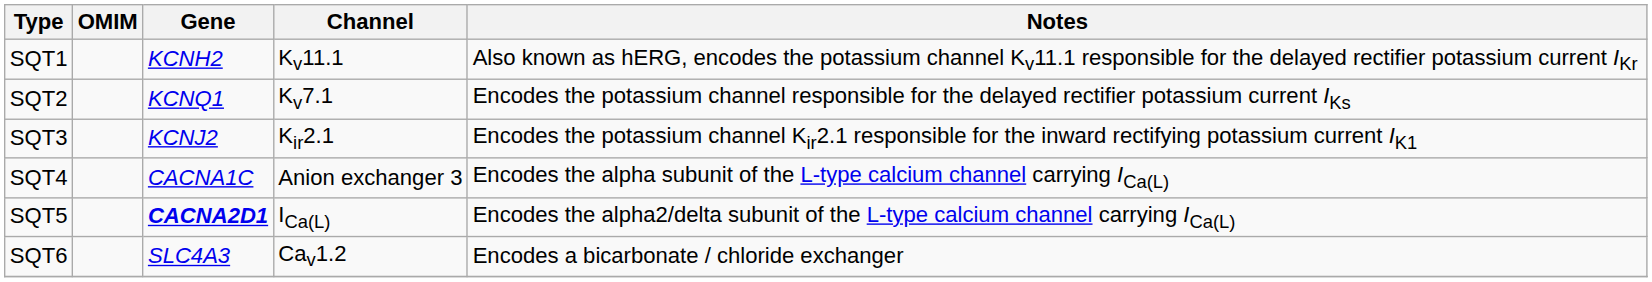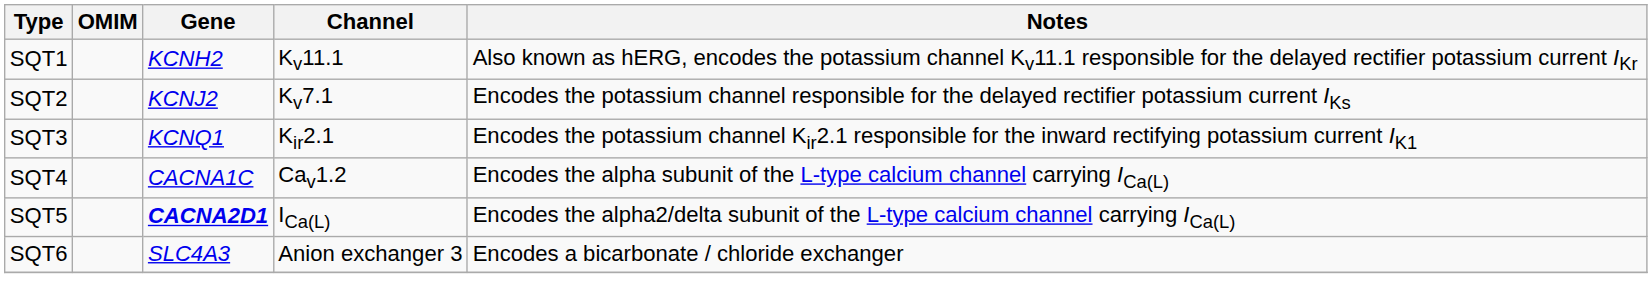 <table class="wikitable">
 <tr>
 <th>Type</th>
 <th>OMIM</th>
 <th>Gene</th>
 <th>Channel</th>
 <th>Notes</th>
 </tr>
 <tr>
 <td>SQT1</td>
 <td></td>
 <td><em><a href='#'>KCNH2</a></em></td>
 <td>K<sub>v</sub>11.1</td>
 <td>Also known as hERG, encodes the potassium channel K<sub>v</sub>11.1 responsible for the delayed rectifier potassium current <em>I</em><sub>Kr</sub> </td>
 </tr>
 <tr>
 <td>SQT2</td>
 <td></td>
-<td><em><a href='#'>KCNQ1</a></em></td>
+<td><em><a href='#'>KCNJ2</a></em></td>
 <td>K<sub>v</sub>7.1</td>
 <td>Encodes the potassium channel responsible for the delayed rectifier potassium current <em>I</em><sub>Ks</sub> </td>
 </tr>
 <tr>
 <td>SQT3</td>
 <td></td>
-<td><em><a href='#'>KCNJ2</a></em></td>
+<td><em><a href='#'>KCNQ1</a></em></td>
 <td>K<sub>ir</sub>2.1</td>
 <td>Encodes the potassium channel K<sub>ir</sub>2.1 responsible for the inward rectifying potassium current <em>I</em><sub>K1</sub> </td>
 </tr>
 <tr>
 <td>SQT4</td>
 <td></td>
 <td><em><a href='#'>CACNA1C</a></em></td>
-<td>Anion exchanger 3</td>
+<td>Ca<sub>v</sub>1.2</td>
 <td>Encodes the alpha subunit of the <a href='#'>L-type calcium channel</a> carrying <em>I</em><sub>Ca(L)</sub> </td>
 </tr>
 <tr>
 <td>SQT5</td>
 <td></td>
 <td><strong><em><a href='#'>CACNA2D1</a></em></strong></td>
 <td>I<sub>Ca(L)</sub></td>
 <td>Encodes the alpha2/delta subunit of the <a href='#'>L-type calcium channel</a> carrying <em>I</em><sub>Ca(L)</sub> </td>
 </tr>
 <tr>
 <td>SQT6</td>
 <td></td>
 <td><em><a href='#'>SLC4A3</a></em></td>
-<td>Ca<sub>v</sub>1.2</td>
+<td>Anion exchanger 3</td>
 <td>Encodes a bicarbonate / chloride exchanger </td>
 </tr>
 <tr>
 </tr>
 </table>
